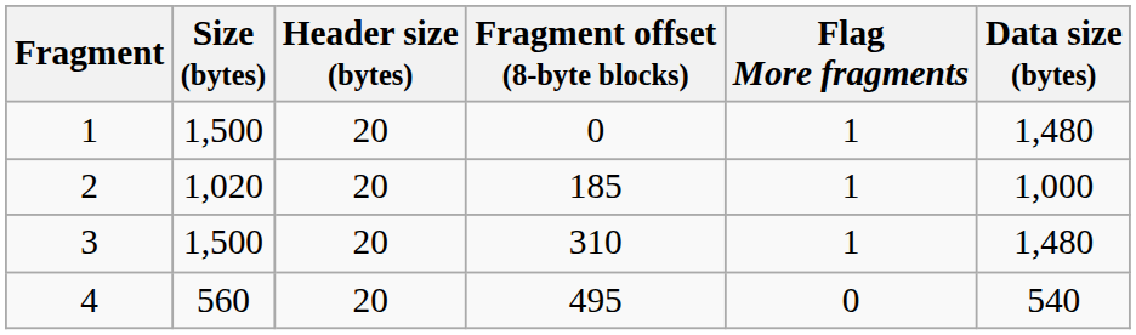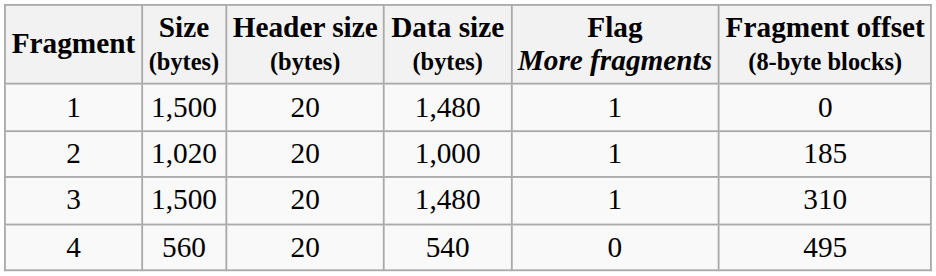 <table class=wikitable style=text-align:center>
 <tr>
 <th>Fragment</th>
 <th>Size<br><small>(bytes)</small></th>
 <th>Header size<br><small>(bytes)</small></th>
+<th>Data size<br><small>(bytes)</small></th>
+<th>Flag<br><em>More fragments</em></th>
 <th>Fragment offset<br><small>(8-byte blocks)</small></th>
-<th>Flag<br><em>More fragments</em></th>
-<th>Data size<br><small>(bytes)</small></th>
 </tr>
 <tr>
 <td>1</td>
 <td>1,500</td>
 <td>20</td>
+<td>1,480</td>
+<td>1</td>
 <td>0</td>
-<td>1</td>
-<td>1,480</td>
 </tr>
 <tr>
 <td>2</td>
 <td>1,020</td>
 <td>20</td>
+<td>1,000</td>
+<td>1</td>
 <td>185</td>
-<td>1</td>
-<td>1,000</td>
 </tr>
 <tr>
 <td>3</td>
 <td>1,500</td>
 <td>20</td>
+<td>1,480</td>
+<td>1</td>
 <td>310</td>
-<td>1</td>
-<td>1,480</td>
 </tr>
 <tr>
 <td>4</td>
 <td>560</td>
 <td>20</td>
+<td>540</td>
+<td>0</td>
 <td>495</td>
-<td>0</td>
-<td>540</td>
 </tr>
 </table>
